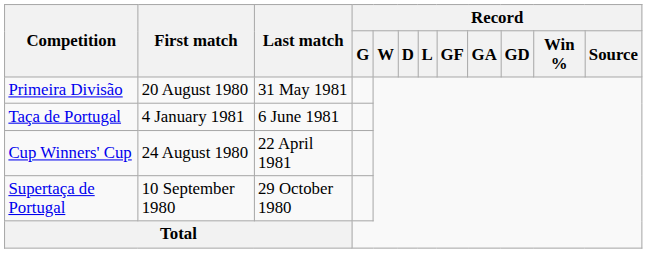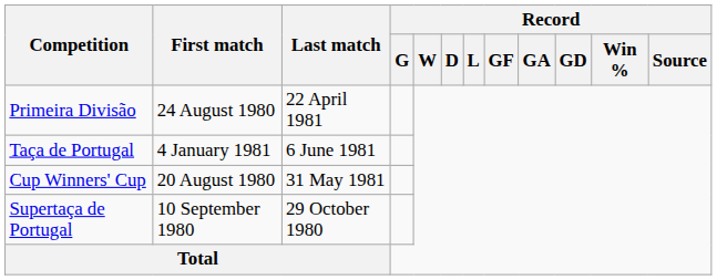 <table class="wikitable" style="text-align: center">
 <tr>
 <th rowspan="2">Competition</th>
 <th rowspan="2">First match</th>
 <th rowspan="2">Last match</th>
 <th colspan="9">Record</th>
 </tr>
 <tr>
 <th>G</th>
 <th>W</th>
 <th>D</th>
 <th>L</th>
 <th>GF</th>
 <th>GA</th>
 <th>GD</th>
 <th>Win %</th>
 <th>Source</th>
 </tr>
 <tr>
 <td align=left><a href='#'>Primeira Divisão</a></td>
-<td align=left>20 August 1980</td>
-<td align=left>31 May 1981<br></td>
+<td align=left>24 August 1980</td>
+<td align=left>22 April 1981<br></td>
 <td align=left></td>
 </tr>
 <tr>
 <td align=left><a href='#'>Taça de Portugal</a></td>
 <td align=left>4 January 1981</td>
 <td align=left>6 June 1981<br></td>
 <td align=left></td>
 </tr>
 <tr>
 <td align=left><a href='#'>Cup Winners' Cup</a></td>
-<td align=left>24 August 1980</td>
-<td align=left>22 April 1981<br></td>
+<td align=left>20 August 1980</td>
+<td align=left>31 May 1981<br></td>
 <td align=left></td>
 </tr>
 <tr>
 <td align=left><a href='#'>Supertaça de Portugal</a></td>
 <td align=left>10 September 1980</td>
 <td align=left>29 October 1980<br></td>
 <td align=left></td>
 </tr>
 <tr>
 <th colspan="3">Total<br></th>
 </tr>
 </table>
